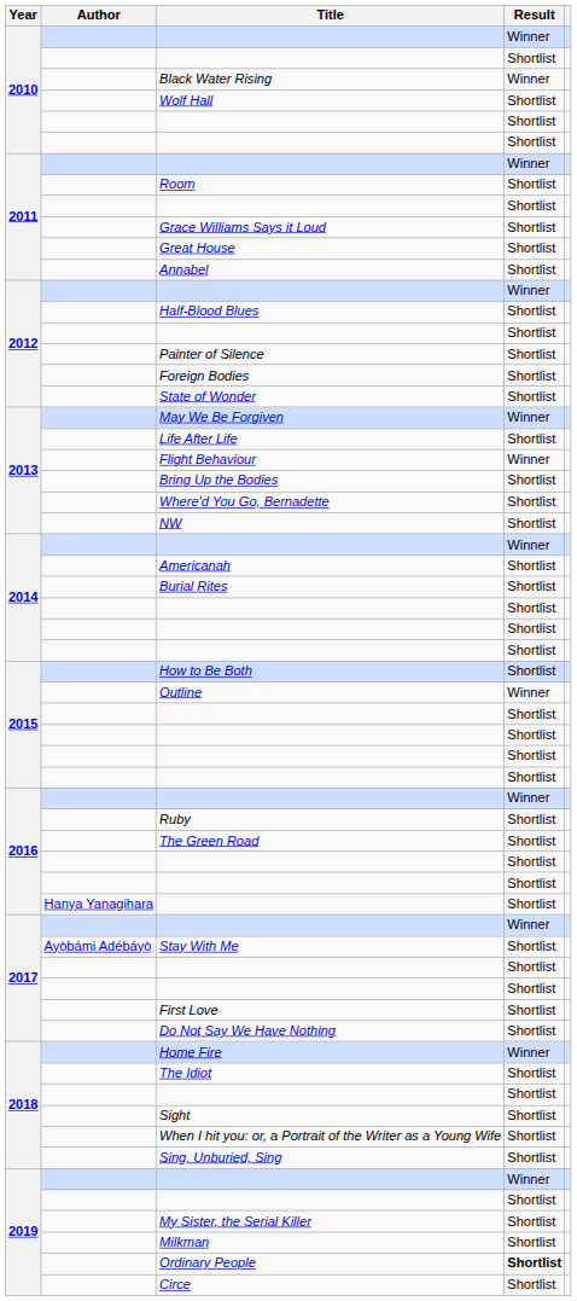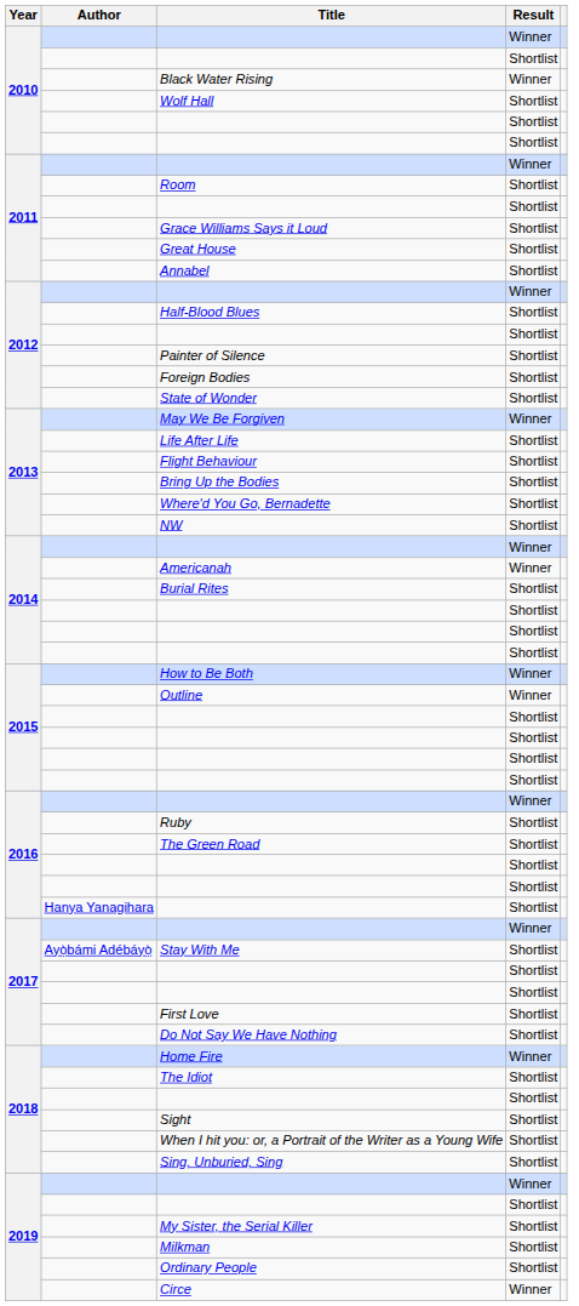 <table class="wikitable sortable mw-collapsible">
 <tr>
 <th scope=col>Year</th>
 <th scope=col>Author</th>
 <th scope=col>Title</th>
 <th scope=col>Result</th>
 <th scope=col class="unsortable"></th>
 </tr>
 <tr style=background:#cddeff>
 <th scope=rowgroup rowspan="6"><a href='#'>2010</a></th>
 <td></td>
 <td><em></em></td>
 <td>Winner</td>
 <td></td>
 </tr>
 <tr>
 <td></td>
 <td><em></em></td>
 <td>Shortlist</td>
 <td></td>
 </tr>
 <tr>
 <td></td>
 <td><em>Black Water Rising</em></td>
 <td>Winner</td>
 <td></td>
 </tr>
 <tr>
 <td></td>
 <td><em><a href='#'>Wolf Hall</a></em></td>
 <td>Shortlist</td>
 <td></td>
 </tr>
 <tr>
 <td></td>
 <td><em></em></td>
 <td>Shortlist</td>
 <td></td>
 </tr>
 <tr>
 <td></td>
 <td><em></em></td>
 <td>Shortlist</td>
 <td></td>
 </tr>
 <tr style=background:#cddeff>
 <th scope=rowgroup rowspan="6"><a href='#'>2011</a></th>
 <td></td>
 <td><em></em></td>
 <td>Winner</td>
 <td></td>
 </tr>
 <tr>
 <td></td>
 <td><em><a href='#'>Room</a></em></td>
 <td>Shortlist</td>
 <td></td>
 </tr>
 <tr>
 <td></td>
 <td><em></em></td>
 <td>Shortlist</td>
 <td></td>
 </tr>
 <tr>
 <td></td>
 <td><em><a href='#'>Grace Williams Says it Loud</a></em></td>
 <td>Shortlist</td>
 <td></td>
 </tr>
 <tr>
 <td></td>
 <td><em><a href='#'>Great House</a></em></td>
 <td>Shortlist</td>
 <td></td>
 </tr>
 <tr>
 <td></td>
 <td><em><a href='#'>Annabel</a></em></td>
 <td>Shortlist</td>
 <td></td>
 </tr>
 <tr style=background:#cddeff>
 <th scope=rowgroup rowspan="6"><a href='#'>2012</a></th>
 <td></td>
 <td><em></em></td>
 <td>Winner</td>
 <td></td>
 </tr>
 <tr>
 <td></td>
 <td><em><a href='#'>Half-Blood Blues</a></em></td>
 <td>Shortlist</td>
 <td></td>
 </tr>
 <tr>
 <td></td>
 <td><em></em></td>
 <td>Shortlist</td>
 <td></td>
 </tr>
 <tr>
 <td></td>
 <td><em>Painter of Silence</em></td>
 <td>Shortlist</td>
 <td></td>
 </tr>
 <tr>
 <td></td>
 <td><em>Foreign Bodies</em></td>
 <td>Shortlist</td>
 <td></td>
 </tr>
 <tr>
 <td></td>
 <td><em><a href='#'>State of Wonder</a></em></td>
 <td>Shortlist</td>
 <td></td>
 </tr>
 <tr style=background:#cddeff>
 <th scope=rowgroup rowspan="6"><a href='#'>2013</a></th>
 <td></td>
 <td><em><a href='#'>May We Be Forgiven</a></em></td>
 <td>Winner</td>
 <td></td>
 </tr>
 <tr>
 <td></td>
 <td><em><a href='#'>Life After Life</a></em></td>
 <td>Shortlist</td>
 <td></td>
 </tr>
 <tr>
 <td></td>
 <td><em><a href='#'>Flight Behaviour</a></em></td>
-<td>Winner</td>
+<td>Shortlist</td>
 <td></td>
 </tr>
 <tr>
 <td></td>
 <td><em><a href='#'>Bring Up the Bodies</a></em></td>
 <td>Shortlist</td>
 <td></td>
 </tr>
 <tr>
 <td></td>
 <td><em><a href='#'>Where'd You Go, Bernadette</a></em></td>
 <td>Shortlist</td>
 <td></td>
 </tr>
 <tr>
 <td></td>
 <td><em><a href='#'>NW</a></em></td>
 <td>Shortlist</td>
 <td></td>
 </tr>
 <tr style=background:#cddeff>
 <th scope=rowgroup rowspan="6"><a href='#'>2014</a></th>
 <td></td>
 <td><em></em></td>
 <td>Winner</td>
 <td></td>
 </tr>
 <tr>
 <td></td>
 <td><em><a href='#'>Americanah</a></em></td>
-<td>Shortlist</td>
+<td>Winner</td>
 <td></td>
 </tr>
 <tr>
 <td></td>
 <td><em><a href='#'>Burial Rites</a></em></td>
 <td>Shortlist</td>
 <td></td>
 </tr>
 <tr>
 <td></td>
 <td><em></em></td>
 <td>Shortlist</td>
 <td></td>
 </tr>
 <tr>
 <td></td>
 <td><em></em></td>
 <td>Shortlist</td>
 <td></td>
 </tr>
 <tr>
 <td></td>
 <td><em></em></td>
 <td>Shortlist</td>
 <td></td>
 </tr>
 <tr style=background:#cddeff>
 <th scope=rowgroup rowspan="6"><a href='#'>2015</a></th>
 <td></td>
 <td><em><a href='#'>How to Be Both</a></em></td>
-<td>Shortlist</td>
+<td>Winner</td>
 <td></td>
 </tr>
 <tr>
 <td></td>
 <td><em><a href='#'>Outline</a></em></td>
 <td>Winner</td>
 <td></td>
 </tr>
 <tr>
 <td></td>
 <td><em></em></td>
 <td>Shortlist</td>
 <td></td>
 </tr>
 <tr>
 <td></td>
 <td><em></em></td>
 <td>Shortlist</td>
 <td></td>
 </tr>
 <tr>
 <td></td>
 <td><em></em></td>
 <td>Shortlist</td>
 <td></td>
 </tr>
 <tr>
 <td></td>
 <td><em></em></td>
 <td>Shortlist</td>
 <td></td>
 </tr>
 <tr style=background:#cddeff>
 <th scope=rowgroup rowspan="6"><a href='#'>2016</a></th>
 <td></td>
 <td><em></em></td>
 <td>Winner</td>
 <td></td>
 </tr>
 <tr>
 <td></td>
 <td><em>Ruby</em></td>
 <td>Shortlist</td>
 <td></td>
 </tr>
 <tr>
 <td></td>
 <td><em><a href='#'>The Green Road</a></em></td>
 <td>Shortlist</td>
 <td></td>
 </tr>
 <tr>
 <td></td>
 <td><em></em></td>
 <td>Shortlist</td>
 <td></td>
 </tr>
 <tr>
 <td></td>
 <td><em></em></td>
 <td>Shortlist</td>
 <td></td>
 </tr>
 <tr>
 <td><a href='#'>Hanya Yanagihara</a></td>
 <td><em></em></td>
 <td>Shortlist</td>
 <td></td>
 </tr>
 <tr style=background:#cddeff>
 <th scope=rowgroup rowspan="6"><a href='#'>2017</a></th>
 <td></td>
 <td><em></em></td>
 <td>Winner</td>
 <td></td>
 </tr>
 <tr>
 <td><a href='#'>Ayọ̀bámi Adébáyọ̀</a></td>
 <td><em><a href='#'>Stay With Me</a></em></td>
 <td>Shortlist</td>
 <td></td>
 </tr>
 <tr>
 <td></td>
 <td><em></em></td>
 <td>Shortlist</td>
 <td></td>
 </tr>
 <tr>
 <td></td>
 <td><em></em></td>
 <td>Shortlist</td>
 <td></td>
 </tr>
 <tr>
 <td></td>
 <td><em>First Love</em></td>
 <td>Shortlist</td>
 <td></td>
 </tr>
 <tr>
 <td></td>
 <td><em><a href='#'>Do Not Say We Have Nothing</a></em></td>
 <td>Shortlist</td>
 <td></td>
 </tr>
 <tr style=background:#cddeff>
 <th scope=rowgroup rowspan="6"><a href='#'>2018</a></th>
 <td></td>
 <td><em><a href='#'>Home Fire</a></em></td>
 <td>Winner</td>
 <td></td>
 </tr>
 <tr>
 <td></td>
 <td><em><a href='#'>The Idiot</a></em></td>
 <td>Shortlist</td>
 <td></td>
 </tr>
 <tr>
 <td></td>
 <td><em></em></td>
 <td>Shortlist</td>
 <td></td>
 </tr>
 <tr>
 <td></td>
 <td><em>Sight</em></td>
 <td>Shortlist</td>
 <td></td>
 </tr>
 <tr>
 <td></td>
 <td><em>When I hit you: or, a Portrait of the Writer as a Young Wife</em></td>
 <td>Shortlist</td>
 <td></td>
 </tr>
 <tr>
 <td></td>
 <td><em><a href='#'>Sing, Unburied, Sing</a></em></td>
 <td>Shortlist</td>
 <td></td>
 </tr>
 <tr style=background:#cddeff>
 <th scope=rowgroup rowspan="6"><a href='#'>2019</a></th>
 <td></td>
 <td><em></em></td>
 <td>Winner</td>
 <td></td>
 </tr>
 <tr>
 <td></td>
 <td><em></em></td>
 <td>Shortlist</td>
 <td></td>
 </tr>
 <tr>
 <td></td>
 <td><em><a href='#'>My Sister, the Serial Killer</a></em></td>
 <td>Shortlist</td>
 <td></td>
 </tr>
 <tr>
 <td></td>
 <td><em><a href='#'>Milkman</a></em></td>
 <td>Shortlist</td>
 <td></td>
 </tr>
 <tr>
 <td></td>
 <td><em><a href='#'>Ordinary People</a></em></td>
-<td><strong>Shortlist</strong></td>
+<td>Shortlist</td>
 <td></td>
 </tr>
 <tr>
 <td></td>
 <td><em><a href='#'>Circe</a></em></td>
-<td>Shortlist</td>
+<td>Winner</td>
 <td></td>
 </tr>
 </table>
